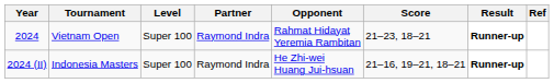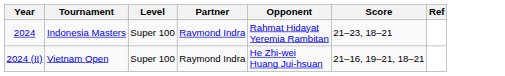 <table class="sortable wikitable" style="font-size: 90%;">
 <tr>
 <th>Year</th>
 <th>Tournament</th>
 <th>Level</th>
 <th>Partner</th>
 <th>Opponent</th>
 <th>Score</th>
-<th>Result</th>
 <th>Ref</th>
 </tr>
 <tr>
 <td align="center"><a href='#'>2024</a></td>
-<td align="left"><a href='#'>Vietnam Open</a></td>
+<td align="left"><a href='#'>Indonesia Masters</a></td>
 <td align="left">Super 100</td>
 <td align="left"> <a href='#'>Raymond Indra</a></td>
 <td align="left"> <a href='#'>Rahmat Hidayat</a><br> <a href='#'>Yeremia Rambitan</a></td>
 <td align="left">21–23, 18–21</td>
-<td style="text-align:left; background:white"> <strong>Runner-up</strong></td>
 <td style="text-align:center; background:white"></td>
 </tr>
 <tr>
 <td align="center"><a href='#'>2024 (II)</a></td>
-<td align="left"><a href='#'>Indonesia Masters</a></td>
+<td align="left"><a href='#'>Vietnam Open</a></td>
 <td align="left">Super 100</td>
 <td align="left"> Raymond Indra</td>
 <td align="left"> <a href='#'>He Zhi-wei</a> <br> <a href='#'>Huang Jui-hsuan</a></td>
 <td align="left">21–16, 19–21, 18–21</td>
-<td style="text-align:left; background:white"> <strong>Runner-up</strong></td>
 <td style="text-align:center; background:white"></td>
 </tr>
 </table>
